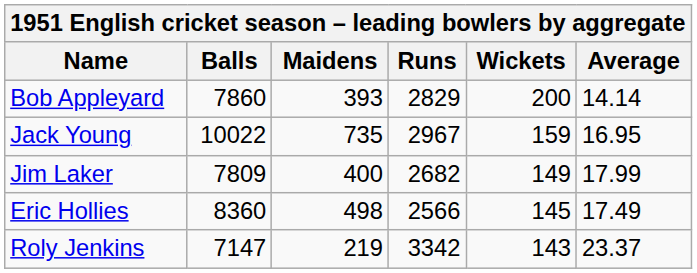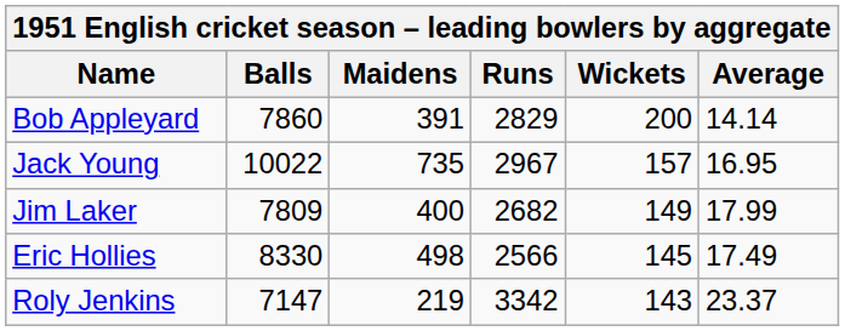 <table class="wikitable">
 <tr>
 <th bgcolor="#efefef" colspan="7">1951 English cricket season – leading bowlers by aggregate</th>
 </tr>
 <tr bgcolor="#efefef">
 <th>Name</th>
 <th>Balls</th>
 <th>Maidens</th>
 <th>Runs</th>
 <th>Wickets</th>
 <th>Average</th>
 </tr>
 <tr>
 <td><a href='#'>Bob Appleyard</a></td>
 <td align="right">7860</td>
-<td align="right">393</td>
+<td align="right">391</td>
 <td align="right">2829</td>
 <td align="right">200</td>
 <td>14.14</td>
 </tr>
 <tr>
 <td><a href='#'>Jack Young</a></td>
 <td align="right">10022</td>
 <td align="right">735</td>
 <td align="right">2967</td>
-<td align="right">159</td>
+<td align="right">157</td>
 <td>16.95</td>
 </tr>
 <tr>
 <td><a href='#'>Jim Laker</a></td>
 <td align="right">7809</td>
 <td align="right">400</td>
 <td align="right">2682</td>
 <td align="right">149</td>
 <td>17.99</td>
 </tr>
 <tr>
 <td><a href='#'>Eric Hollies</a></td>
-<td align="right">8360</td>
+<td align="right">8330</td>
 <td align="right">498</td>
 <td align="right">2566</td>
 <td align="right">145</td>
 <td>17.49</td>
 </tr>
 <tr>
 <td><a href='#'>Roly Jenkins</a></td>
 <td align="right">7147</td>
 <td align="right">219</td>
 <td align="right">3342</td>
 <td align="right">143</td>
 <td>23.37</td>
 </tr>
 </table>
